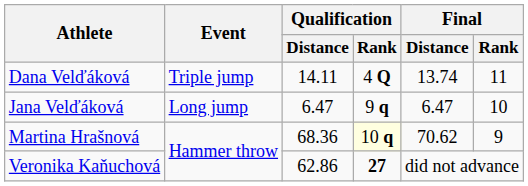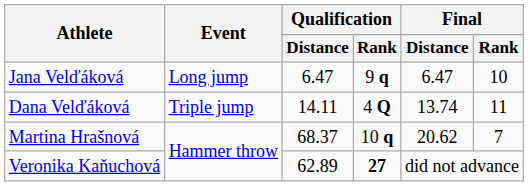 <table class=wikitable style="font-size:90%">
 <tr>
 <th rowspan=2>Athlete</th>
 <th rowspan=2>Event</th>
 <th colspan=2>Qualification</th>
 <th colspan=2>Final</th>
 </tr>
 <tr style="font-size:95%">
 <th>Distance</th>
 <th>Rank</th>
 <th>Distance</th>
 <th>Rank</th>
 </tr>
 <tr align=center>
+<td align=left><a href='#'>Jana Velďáková</a></td>
+<td align=left><a href='#'>Long jump</a></td>
+<td>6.47</td>
+<td>9 <strong>q</strong></td>
+<td>6.47</td>
+<td>10</td>
+</tr>
+<tr align=center>
 <td align=left><a href='#'>Dana Velďáková</a></td>
 <td align=left><a href='#'>Triple jump</a></td>
 <td>14.11 <strong></strong></td>
 <td>4 <strong>Q</strong></td>
 <td>13.74</td>
 <td>11</td>
 </tr>
 <tr align=center>
-<td align=left><a href='#'>Jana Velďáková</a></td>
-<td align=left><a href='#'>Long jump</a></td>
-<td>6.47</td>
-<td>9 <strong>q</strong></td>
-<td>6.47</td>
-<td>10</td>
-</tr>
-<tr align=center>
 <td align=left><a href='#'>Martina Hrašnová</a></td>
 <td align=left rowspan=2><a href='#'>Hammer throw</a></td>
-<td>68.36</td>
-<td style="background: lightyellow;">10 <strong>q</strong></td>
-<td>70.62</td>
-<td>9</td>
+<td>68.37</td>
+<td>10 <strong>q</strong></td>
+<td>20.62</td>
+<td>7</td>
 </tr>
 <tr align=center>
 <td align=left><a href='#'>Veronika Kaňuchová</a></td>
-<td>62.86</td>
+<td>62.89</td>
 <td><strong>27</strong></td>
 <td colspan=2>did not advance</td>
 </tr>
 </table>
